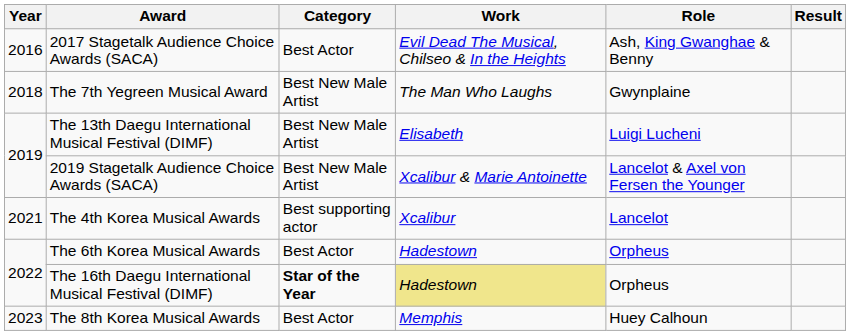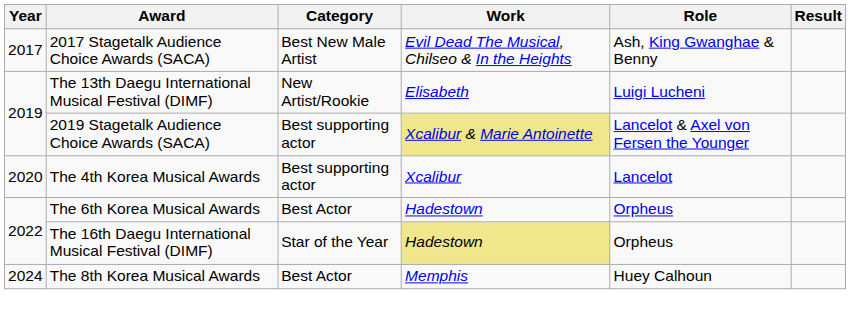 <table class="wikitable">
 <tr>
 <th>Year</th>
 <th>Award</th>
 <th>Category</th>
 <th>Work</th>
 <th>Role</th>
 <th>Result</th>
 </tr>
 <tr>
-<td>2016</td>
+<td>2017</td>
 <td>2017 Stagetalk Audience Choice Awards (SACA)</td>
-<td>Best Actor</td>
+<td>Best New Male Artist</td>
 <td><em><a href='#'>Evil Dead The Musical</a>, Chilseo & <a href='#'>In the Heights</a></em></td>
 <td>Ash, <a href='#'>King Gwanghae</a> & Benny</td>
 <td></td>
 </tr>
 <tr>
-<td>2018</td>
-<td>The 7th Yegreen Musical Award</td>
-<td>Best New Male Artist</td>
-<td><em>The Man Who Laughs</em></td>
-<td>Gwynplaine</td>
-<td></td>
-</tr>
-<tr>
 <td rowspan="2">2019</td>
 <td>The 13th Daegu International Musical Festival (DIMF)</td>
-<td>Best New Male Artist</td>
+<td>New Artist/Rookie</td>
 <td><em><a href='#'>Elisabeth</a></em></td>
 <td><a href='#'>Luigi Lucheni</a></td>
 <td></td>
 </tr>
 <tr>
 <td>2019 Stagetalk Audience Choice Awards (SACA)</td>
-<td>Best New Male Artist</td>
-<td><a href='#'><em>Xcalibur</em></a> <em>& <a href='#'>Marie Antoinette</a></em></td>
+<td>Best supporting actor</td>
+<td style="background: khaki;"><a href='#'><em>Xcalibur</em></a> <em>& <a href='#'>Marie Antoinette</a></em></td>
 <td><a href='#'>Lancelot</a> & <a href='#'>Axel von Fersen the Younger</a></td>
 <td></td>
 </tr>
 <tr>
-<td>2021</td>
+<td>2020</td>
 <td>The 4th Korea Musical Awards</td>
 <td>Best supporting actor</td>
 <td><a href='#'><em>Xcalibur</em></a></td>
 <td><a href='#'>Lancelot</a></td>
 <td></td>
 </tr>
 <tr>
 <td rowspan="2">2022</td>
 <td>The 6th Korea Musical Awards</td>
 <td>Best Actor</td>
 <td><em><a href='#'>Hadestown</a></em></td>
 <td><a href='#'>Orpheus</a></td>
 <td></td>
 </tr>
 <tr>
 <td>The 16th Daegu International Musical Festival (DIMF)</td>
-<td><strong>Star of the Year</strong></td>
+<td>Star of the Year</td>
 <td style="background: khaki;"><em>Hadestown</em></td>
 <td>Orpheus</td>
 <td></td>
 </tr>
 <tr>
-<td>2023</td>
+<td>2024</td>
 <td>The 8th Korea Musical Awards</td>
 <td>Best Actor</td>
 <td><em><a href='#'>Memphis</a></em></td>
 <td>Huey Calhoun</td>
 <td></td>
 </tr>
 </table>
